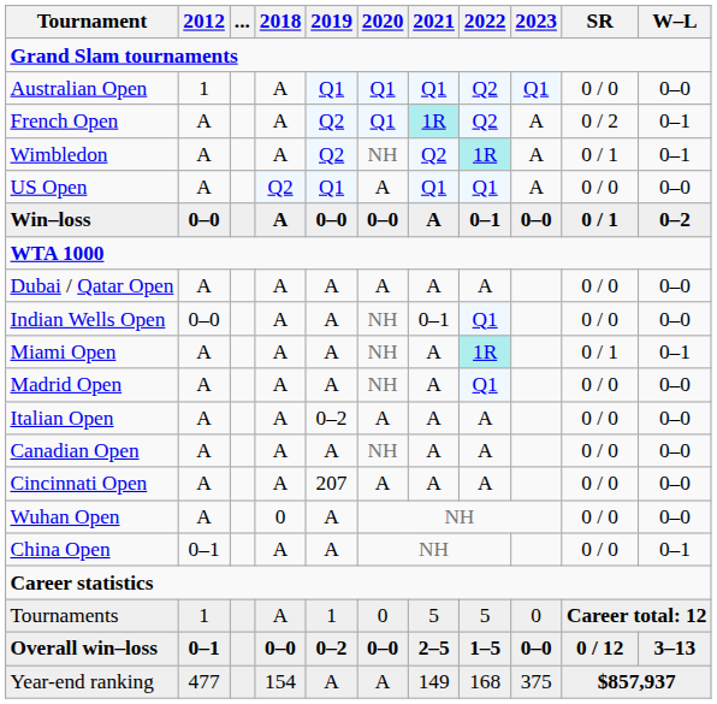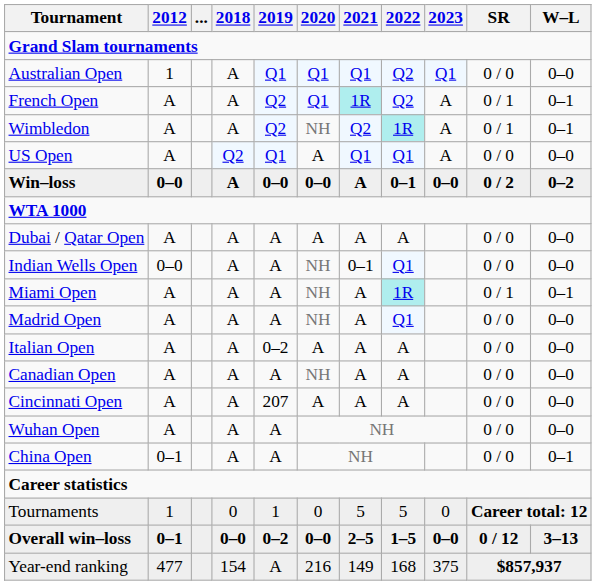 <table class="wikitable" style="text-align:center">
 <tr>
 <th>Tournament</th>
 <th><a href='#'>2012</a></th>
 <th>...</th>
 <th><a href='#'>2018</a></th>
 <th><a href='#'>2019</a></th>
 <th><a href='#'>2020</a></th>
 <th><a href='#'>2021</a></th>
 <th><a href='#'>2022</a></th>
 <th><a href='#'>2023</a></th>
 <th>SR</th>
 <th>W–L</th>
 </tr>
 <tr>
 <td colspan="12" align="left"><strong><a href='#'>Grand Slam tournaments</a></strong></td>
 </tr>
 <tr>
 <td align="left"><a href='#'>Australian Open</a></td>
 <td>1</td>
 <td></td>
 <td>A</td>
 <td bgcolor="#f0f8ff"><a href='#'>Q1</a></td>
 <td bgcolor="#f0f8ff"><a href='#'>Q1</a></td>
 <td bgcolor="#f0f8ff"><a href='#'>Q1</a></td>
 <td bgcolor="#f0f8ff"><a href='#'>Q2</a></td>
 <td bgcolor="#f0f8ff"><a href='#'>Q1</a></td>
 <td>0 / 0</td>
 <td>0–0</td>
 </tr>
 <tr>
 <td align="left"><a href='#'>French Open</a></td>
 <td>A</td>
 <td></td>
 <td>A</td>
 <td bgcolor="#f0f8ff"><a href='#'>Q2</a></td>
 <td bgcolor="#f0f8ff"><a href='#'>Q1</a></td>
 <td bgcolor="afeeee"><a href='#'>1R</a></td>
 <td bgcolor="#f0f8ff"><a href='#'>Q2</a></td>
 <td>A</td>
-<td>0 / 2</td>
+<td>0 / 1</td>
 <td>0–1</td>
 </tr>
 <tr>
 <td align="left"><a href='#'>Wimbledon</a></td>
 <td>A</td>
 <td></td>
 <td>A</td>
 <td bgcolor="#f0f8ff"><a href='#'>Q2</a></td>
 <td style="color:#767676">NH</td>
 <td bgcolor="#f0f8ff"><a href='#'>Q2</a></td>
 <td bgcolor=afeeee><a href='#'>1R</a></td>
 <td>A</td>
 <td>0 / 1</td>
 <td>0–1</td>
 </tr>
 <tr>
 <td align="left"><a href='#'>US Open</a></td>
 <td>A</td>
 <td></td>
 <td bgcolor="#f0f8ff"><a href='#'>Q2</a></td>
 <td bgcolor="#f0f8ff"><a href='#'>Q1</a></td>
 <td>A</td>
 <td bgcolor="#f0f8ff"><a href='#'>Q1</a></td>
 <td bgcolor="f0f8ff"><a href='#'>Q1</a></td>
 <td>A</td>
 <td>0 / 0</td>
 <td>0–0</td>
 </tr>
 <tr style="background:#efefef;font-weight:bold">
 <td align="left">Win–loss</td>
 <td>0–0</td>
 <td></td>
 <td>A</td>
 <td>0–0</td>
 <td>0–0</td>
 <td>A</td>
 <td>0–1</td>
 <td>0–0</td>
-<td>0 / 1</td>
+<td>0 / 2</td>
 <td>0–2</td>
 </tr>
 <tr>
 <td colspan="12" align="left"><strong><a href='#'>WTA 1000</a></strong></td>
 </tr>
 <tr>
 <td align="left"><a href='#'>Dubai</a> / <a href='#'>Qatar Open</a></td>
 <td>A</td>
 <td></td>
 <td>A</td>
 <td>A</td>
 <td>A</td>
 <td>A</td>
 <td>A</td>
 <td></td>
 <td>0 / 0</td>
 <td>0–0</td>
 </tr>
 <tr>
 <td align="left"><a href='#'>Indian Wells Open</a></td>
 <td>0–0</td>
 <td></td>
 <td>A</td>
 <td>A</td>
 <td style="color:#767676">NH</td>
 <td>0–1</td>
 <td bgcolor="f0f8ff"><a href='#'>Q1</a></td>
 <td></td>
 <td>0 / 0</td>
 <td>0–0</td>
 </tr>
 <tr>
 <td align="left"><a href='#'>Miami Open</a></td>
 <td>A</td>
 <td></td>
 <td>A</td>
 <td>A</td>
 <td style="color:#767676">NH</td>
 <td>A</td>
 <td bgcolor="afeeee"><a href='#'>1R</a></td>
 <td></td>
 <td>0 / 1</td>
 <td>0–1</td>
 </tr>
 <tr>
 <td align="left"><a href='#'>Madrid Open</a></td>
 <td>A</td>
 <td></td>
 <td>A</td>
 <td>A</td>
 <td style="color:#767676">NH</td>
 <td>A</td>
 <td bgcolor=f0f8ff><a href='#'>Q1</a></td>
 <td></td>
 <td>0 / 0</td>
 <td>0–0</td>
 </tr>
 <tr>
 <td align="left"><a href='#'>Italian Open</a></td>
 <td>A</td>
 <td></td>
 <td>A</td>
 <td>0–2</td>
 <td>A</td>
 <td>A</td>
 <td>A</td>
 <td></td>
 <td>0 / 0</td>
 <td>0–0</td>
 </tr>
 <tr>
 <td align="left"><a href='#'>Canadian Open</a></td>
 <td>A</td>
 <td></td>
 <td>A</td>
 <td>A</td>
 <td style="color:#767676">NH</td>
 <td>A</td>
 <td>A</td>
 <td></td>
 <td>0 / 0</td>
 <td>0–0</td>
 </tr>
 <tr>
 <td align="left"><a href='#'>Cincinnati Open</a></td>
 <td>A</td>
 <td></td>
 <td>A</td>
 <td>207</td>
 <td>A</td>
 <td>A</td>
 <td>A</td>
 <td></td>
 <td>0 / 0</td>
 <td>0–0</td>
 </tr>
 <tr>
 <td align="left"><a href='#'>Wuhan Open</a></td>
 <td>A</td>
 <td></td>
-<td>0</td>
+<td>A</td>
 <td>A</td>
 <td colspan="4" style="color:#767676">NH</td>
 <td>0 / 0</td>
 <td>0–0</td>
 </tr>
 <tr>
 <td align="left"><a href='#'>China Open</a></td>
 <td>0–1</td>
 <td></td>
 <td>A</td>
 <td>A</td>
 <td colspan="3" style="color:#767676">NH</td>
 <td></td>
 <td>0 / 0</td>
 <td>0–1</td>
 </tr>
 <tr>
 <td colspan="12" align="left"><strong>Career statistics</strong></td>
 </tr>
 <tr bgcolor="efefef">
 <td align="left">Tournaments</td>
 <td>1</td>
 <td></td>
-<td>A</td>
+<td>0</td>
 <td>1</td>
 <td>0</td>
 <td>5</td>
 <td>5</td>
 <td>0</td>
 <td colspan="3"><strong>Career total: 12</strong></td>
 </tr>
 <tr style="background:#efefef;font-weight:bold">
 <td align="left">Overall win–loss</td>
 <td>0–1</td>
 <td></td>
 <td>0–0</td>
 <td>0–2</td>
 <td>0–0</td>
 <td>2–5</td>
 <td>1–5</td>
 <td>0–0</td>
 <td>0 / 12</td>
 <td>3–13</td>
 </tr>
 <tr bgcolor="efefef">
 <td align="left">Year-end ranking</td>
 <td>477</td>
 <td></td>
 <td>154</td>
 <td>A</td>
-<td>A</td>
+<td>216</td>
 <td>149</td>
 <td>168</td>
 <td>375</td>
 <td colspan="3"><strong>$857,937</strong></td>
 </tr>
 </table>
